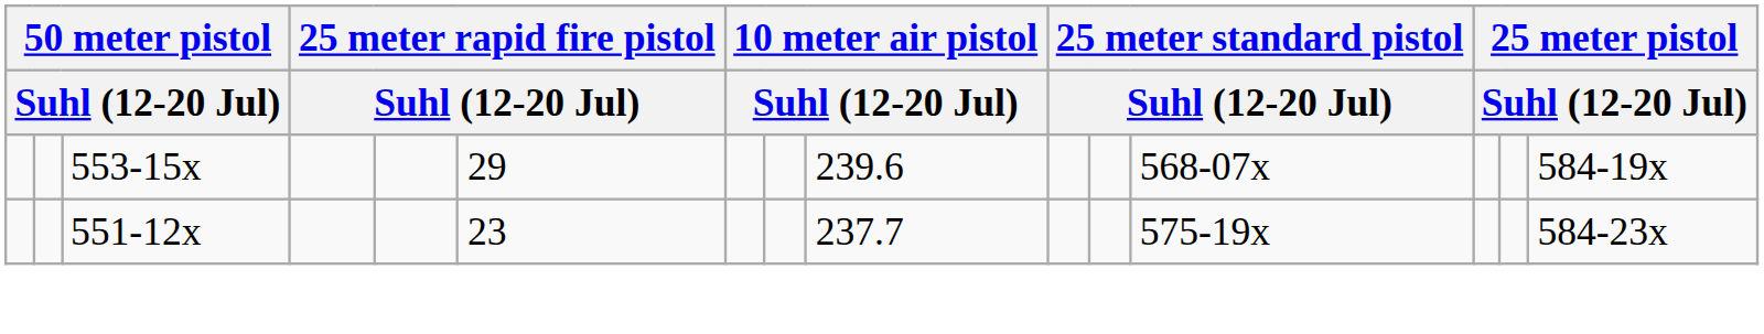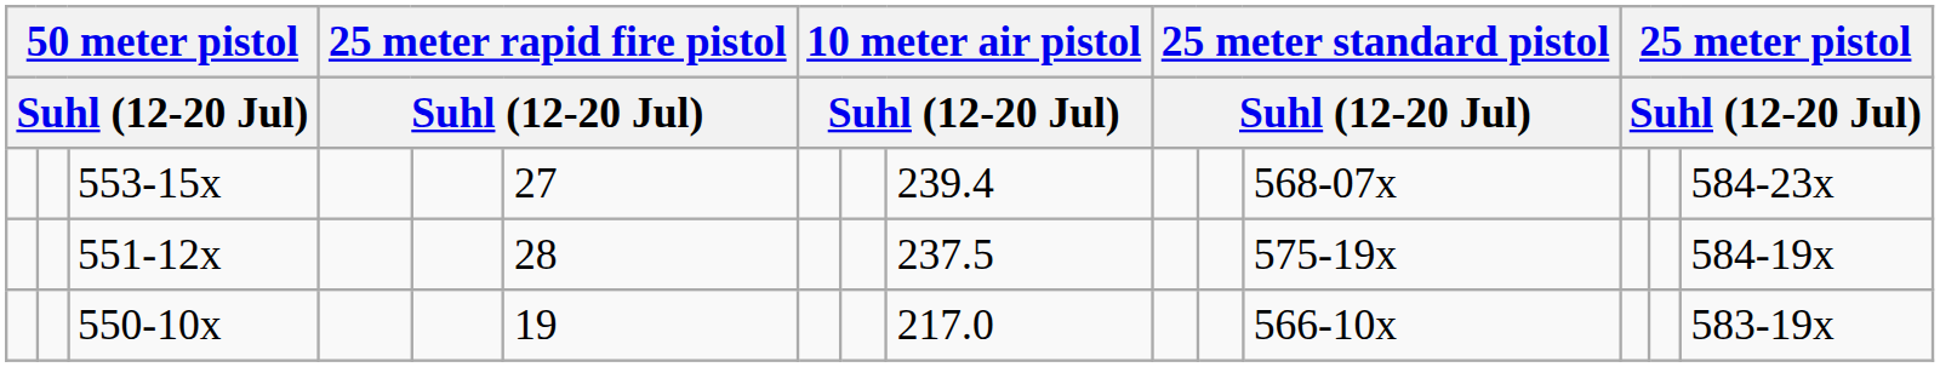 <table class="wikitable" style="font-size: 95%">
 <tr>
 <th colspan="3"><a href='#'>50 meter pistol</a></th>
 <th colspan="3"><a href='#'>25 meter rapid fire pistol</a></th>
 <th colspan="3"><a href='#'>10 meter air pistol</a></th>
 <th colspan="3"><a href='#'>25 meter standard pistol</a></th>
 <th colspan="3"><a href='#'>25 meter pistol</a></th>
 </tr>
 <tr>
 <th colspan="3"><strong><a href='#'>Suhl</a></strong> <strong> (12-20 Jul)</strong></th>
 <th colspan="3"><strong><a href='#'>Suhl</a></strong> <strong> (12-20 Jul)</strong></th>
 <th colspan="3"><strong><a href='#'>Suhl</a></strong> <strong> (12-20 Jul)</strong></th>
 <th colspan="3"><strong><a href='#'>Suhl</a></strong> <strong> (12-20 Jul)</strong></th>
 <th colspan="3"><strong><a href='#'>Suhl</a></strong> <strong> (12-20 Jul)</strong></th>
 </tr>
 <tr>
 <td></td>
 <td></td>
 <td>553-15x</td>
 <td></td>
 <td></td>
-<td>29</td>
+<td>27</td>
 <td></td>
 <td></td>
-<td>239.6</td>
+<td>239.4</td>
 <td></td>
 <td></td>
 <td>568-07x</td>
+<td></td>
+<td></td>
+<td>584-23x</td>
+</tr>
+<tr>
+<td></td>
+<td></td>
+<td>551-12x</td>
+<td></td>
+<td></td>
+<td>28</td>
+<td></td>
+<td></td>
+<td>237.5</td>
+<td></td>
+<td></td>
+<td>575-19x</td>
 <td></td>
 <td></td>
 <td>584-19x</td>
 </tr>
 <tr>
 <td></td>
 <td></td>
-<td>551-12x</td>
+<td>550-10x</td>
 <td></td>
 <td></td>
-<td>23</td>
+<td>19</td>
 <td></td>
 <td></td>
-<td>237.7</td>
+<td>217.0</td>
 <td></td>
 <td></td>
-<td>575-19x</td>
+<td>566-10x</td>
 <td></td>
 <td></td>
-<td>584-23x</td>
+<td>583-19x</td>
 </tr>
 </table>
